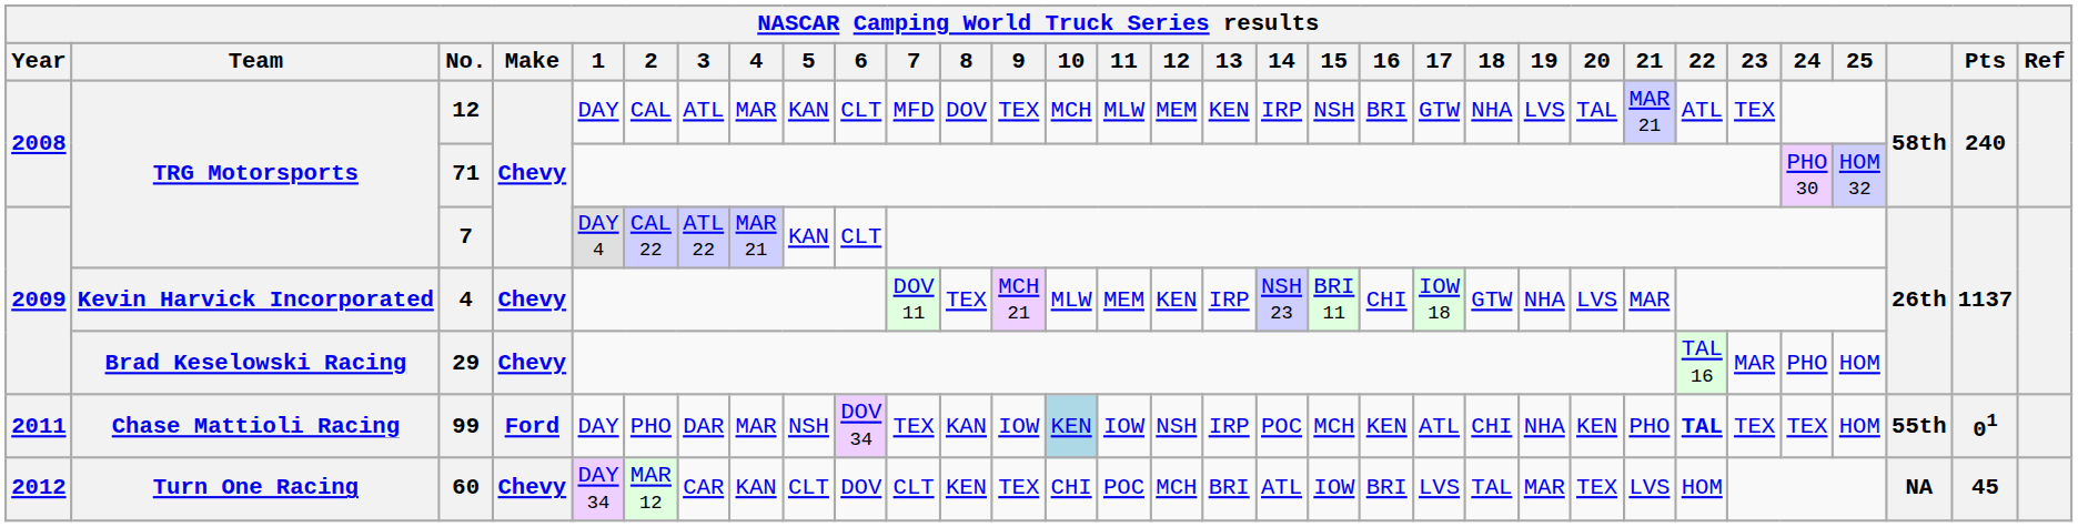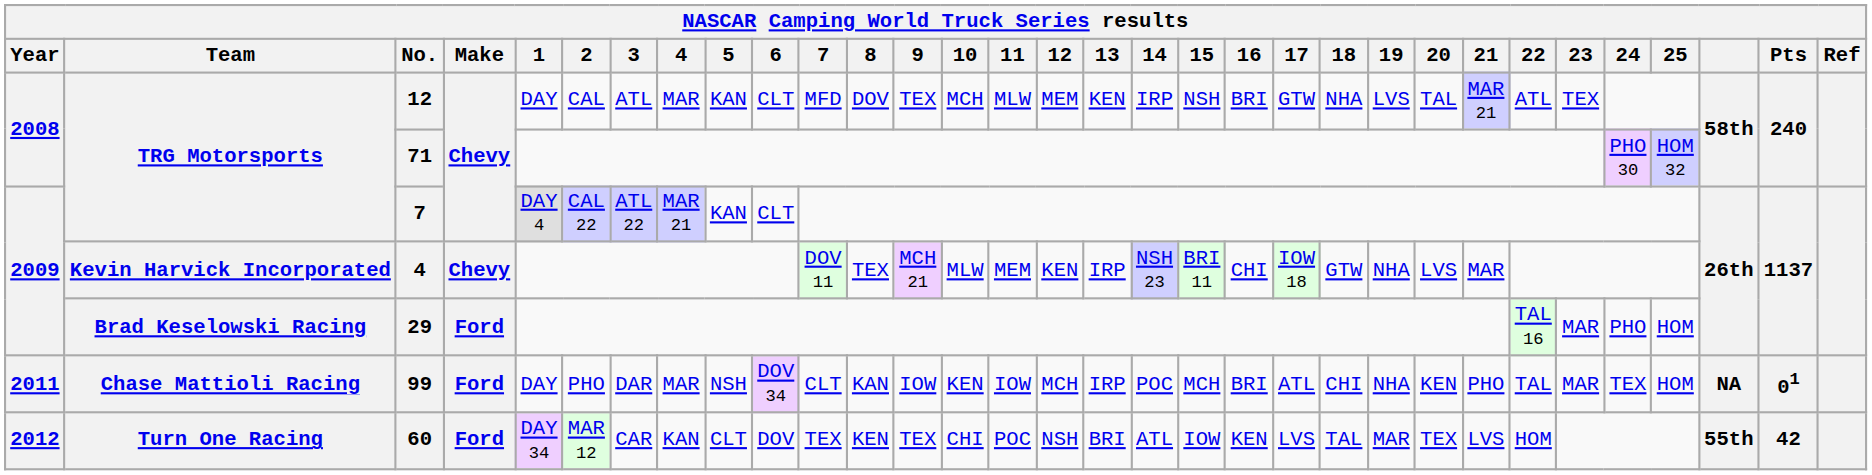 <table class="wikitable" style="text-align:center; font-size:75%">
 <tr>
 <th colspan=45><a href='#'>NASCAR</a> <a href='#'>Camping World Truck Series</a> results</th>
 </tr>
 <tr>
 <th>Year</th>
 <th>Team</th>
 <th>No.</th>
 <th>Make</th>
 <th>1</th>
 <th>2</th>
 <th>3</th>
 <th>4</th>
 <th>5</th>
 <th>6</th>
 <th>7</th>
 <th>8</th>
 <th>9</th>
 <th>10</th>
 <th>11</th>
 <th>12</th>
 <th>13</th>
 <th>14</th>
 <th>15</th>
 <th>16</th>
 <th>17</th>
 <th>18</th>
 <th>19</th>
 <th>20</th>
 <th>21</th>
 <th>22</th>
 <th>23</th>
 <th>24</th>
 <th>25</th>
 <th></th>
 <th>Pts</th>
 <th>Ref</th>
 </tr>
 <tr>
 <th rowspan=2><a href='#'>2008</a></th>
 <th rowspan=3><a href='#'>TRG Motorsports</a></th>
 <th>12</th>
 <th rowspan=3><a href='#'>Chevy</a></th>
 <td><a href='#'>DAY</a></td>
 <td><a href='#'>CAL</a></td>
 <td><a href='#'>ATL</a></td>
 <td><a href='#'>MAR</a></td>
 <td><a href='#'>KAN</a></td>
 <td><a href='#'>CLT</a></td>
 <td><a href='#'>MFD</a></td>
 <td><a href='#'>DOV</a></td>
 <td><a href='#'>TEX</a></td>
 <td><a href='#'>MCH</a></td>
 <td><a href='#'>MLW</a></td>
 <td><a href='#'>MEM</a></td>
 <td><a href='#'>KEN</a></td>
 <td><a href='#'>IRP</a></td>
 <td><a href='#'>NSH</a></td>
 <td><a href='#'>BRI</a></td>
 <td><a href='#'>GTW</a></td>
 <td><a href='#'>NHA</a></td>
 <td><a href='#'>LVS</a></td>
 <td><a href='#'>TAL</a></td>
 <td style="background:#CFCFFF;"><a href='#'>MAR</a><br><small>21</small></td>
 <td><a href='#'>ATL</a></td>
 <td><a href='#'>TEX</a></td>
 <td colspan=2></td>
 <th rowspan=2>58th</th>
 <th rowspan=2>240</th>
 <th rowspan=2></th>
 </tr>
 <tr>
 <th>71</th>
 <td colspan=23></td>
 <td style="background:#EFCFFF;"><a href='#'>PHO</a><br><small>30</small></td>
 <td style="background:#CFCFFF;"><a href='#'>HOM</a><br><small>32</small></td>
 </tr>
 <tr>
 <th rowspan=3><a href='#'>2009</a></th>
 <th>7</th>
 <td style="background:#DFDFDF;"><a href='#'>DAY</a><br><small>4</small></td>
 <td style="background:#CFCFFF;"><a href='#'>CAL</a><br><small>22</small></td>
 <td style="background:#CFCFFF;"><a href='#'>ATL</a><br><small>22</small></td>
 <td style="background:#CFCFFF;"><a href='#'>MAR</a><br><small>21</small></td>
 <td><a href='#'>KAN</a></td>
 <td><a href='#'>CLT</a></td>
 <td colspan=19></td>
 <th rowspan=3>26th</th>
 <th rowspan=3>1137</th>
 <th rowspan=3></th>
 </tr>
 <tr>
 <th><a href='#'>Kevin Harvick Incorporated</a></th>
 <th>4</th>
 <th><a href='#'>Chevy</a></th>
 <td colspan=6></td>
 <td style="background:#DFFFDF;"><a href='#'>DOV</a><br><small>11</small></td>
 <td><a href='#'>TEX</a></td>
 <td style="background:#EFCFFF;"><a href='#'>MCH</a><br><small>21</small></td>
 <td><a href='#'>MLW</a></td>
 <td><a href='#'>MEM</a></td>
 <td><a href='#'>KEN</a></td>
 <td><a href='#'>IRP</a></td>
 <td style="background:#CFCFFF;"><a href='#'>NSH</a><br><small>23</small></td>
 <td style="background:#DFFFDF;"><a href='#'>BRI</a><br><small>11</small></td>
 <td><a href='#'>CHI</a></td>
 <td style="background:#DFFFDF;"><a href='#'>IOW</a><br><small>18</small></td>
 <td><a href='#'>GTW</a></td>
 <td><a href='#'>NHA</a></td>
 <td><a href='#'>LVS</a></td>
 <td><a href='#'>MAR</a></td>
 <td colspan=4></td>
 </tr>
 <tr>
 <th><a href='#'>Brad Keselowski Racing</a></th>
 <th>29</th>
-<th><a href='#'>Chevy</a></th>
+<th><a href='#'>Ford</a></th>
 <td colspan=21></td>
 <td style="background:#DFFFDF;"><a href='#'>TAL</a><br><small>16</small></td>
 <td><a href='#'>MAR</a></td>
 <td><a href='#'>PHO</a></td>
 <td><a href='#'>HOM</a></td>
 </tr>
 <tr>
 <th><a href='#'>2011</a></th>
 <th><a href='#'>Chase Mattioli Racing</a></th>
 <th>99</th>
 <th><a href='#'>Ford</a></th>
 <td><a href='#'>DAY</a></td>
 <td><a href='#'>PHO</a></td>
 <td><a href='#'>DAR</a></td>
 <td><a href='#'>MAR</a></td>
 <td><a href='#'>NSH</a></td>
 <td style="background:#EFCFFF;"><a href='#'>DOV</a><br><small>34</small></td>
-<td><a href='#'>TEX</a></td>
+<td><a href='#'>CLT</a></td>
 <td><a href='#'>KAN</a></td>
 <td><a href='#'>IOW</a></td>
-<td style="background: lightblue;"><a href='#'>KEN</a></td>
+<td><a href='#'>KEN</a></td>
 <td><a href='#'>IOW</a></td>
-<td><a href='#'>NSH</a></td>
+<td><a href='#'>MCH</a></td>
 <td><a href='#'>IRP</a></td>
 <td><a href='#'>POC</a></td>
 <td><a href='#'>MCH</a></td>
-<td><a href='#'>KEN</a></td>
+<td><a href='#'>BRI</a></td>
 <td><a href='#'>ATL</a></td>
 <td><a href='#'>CHI</a></td>
 <td><a href='#'>NHA</a></td>
 <td><a href='#'>KEN</a></td>
 <td><a href='#'>PHO</a></td>
-<td><strong><a href='#'>TAL</a></strong></td>
-<td><a href='#'>TEX</a></td>
+<td><a href='#'>TAL</a></td>
+<td><a href='#'>MAR</a></td>
 <td><a href='#'>TEX</a></td>
 <td><a href='#'>HOM</a></td>
-<th>55th</th>
+<th>NA</th>
 <th>0<sup>1</sup></th>
 <th></th>
 </tr>
 <tr>
 <th><a href='#'>2012</a></th>
 <th><a href='#'>Turn One Racing</a></th>
 <th>60</th>
-<th><a href='#'>Chevy</a></th>
+<th><a href='#'>Ford</a></th>
 <td style="background:#EFCFFF;"><a href='#'>DAY</a><br><small>34</small></td>
 <td style="background:#DFFFDF;"><a href='#'>MAR</a><br><small>12</small></td>
 <td><a href='#'>CAR</a></td>
 <td><a href='#'>KAN</a></td>
 <td><a href='#'>CLT</a></td>
 <td><a href='#'>DOV</a></td>
-<td><a href='#'>CLT</a></td>
+<td><a href='#'>TEX</a></td>
 <td><a href='#'>KEN</a></td>
 <td><a href='#'>TEX</a></td>
 <td><a href='#'>CHI</a></td>
 <td><a href='#'>POC</a></td>
-<td><a href='#'>MCH</a></td>
+<td><a href='#'>NSH</a></td>
 <td><a href='#'>BRI</a></td>
 <td><a href='#'>ATL</a></td>
 <td><a href='#'>IOW</a></td>
-<td><a href='#'>BRI</a></td>
+<td><a href='#'>KEN</a></td>
 <td><a href='#'>LVS</a></td>
 <td><a href='#'>TAL</a></td>
 <td><a href='#'>MAR</a></td>
 <td><a href='#'>TEX</a></td>
 <td><a href='#'>LVS</a></td>
 <td><a href='#'>HOM</a></td>
 <td colspan=3></td>
-<th>NA</th>
-<th>45</th>
+<th>55th</th>
+<th>42</th>
 <th></th>
 </tr>
 </table>
